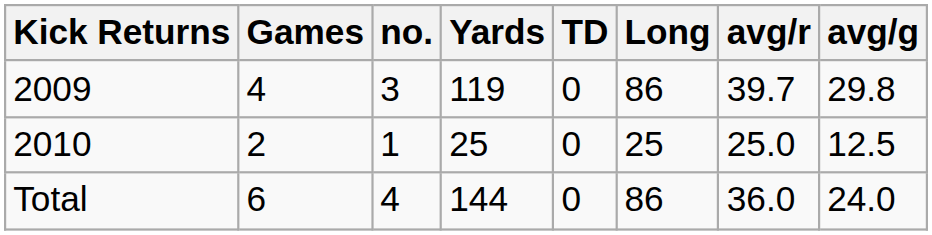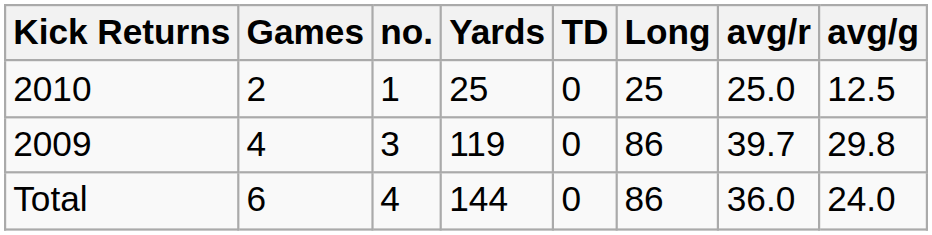 <table class="wikitable">
 <tr>
 <th><strong>Kick Returns</strong></th>
 <th>Games</th>
 <th>no.</th>
 <th>Yards</th>
 <th>TD</th>
 <th>Long</th>
 <th>avg/r</th>
 <th>avg/g</th>
 </tr>
 <tr>
+<td>2010</td>
+<td>2</td>
+<td>1</td>
+<td>25</td>
+<td>0</td>
+<td>25</td>
+<td>25.0</td>
+<td>12.5</td>
+</tr>
+<tr>
 <td>2009</td>
 <td>4</td>
 <td>3</td>
 <td>119</td>
 <td>0</td>
 <td>86</td>
 <td>39.7</td>
 <td>29.8</td>
-</tr>
-<tr>
-<td>2010</td>
-<td>2</td>
-<td>1</td>
-<td>25</td>
-<td>0</td>
-<td>25</td>
-<td>25.0</td>
-<td>12.5</td>
 </tr>
 <tr>
 <td>Total</td>
 <td>6</td>
 <td>4</td>
 <td>144</td>
 <td>0</td>
 <td>86</td>
 <td>36.0</td>
 <td>24.0</td>
 </tr>
 </table>
